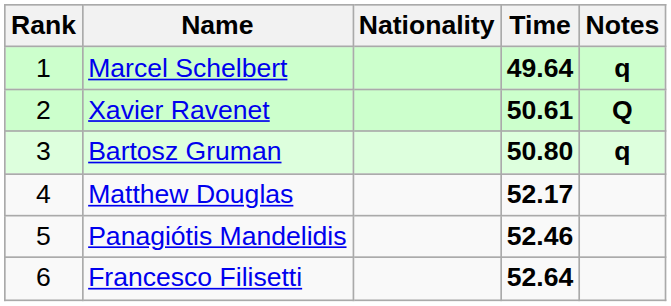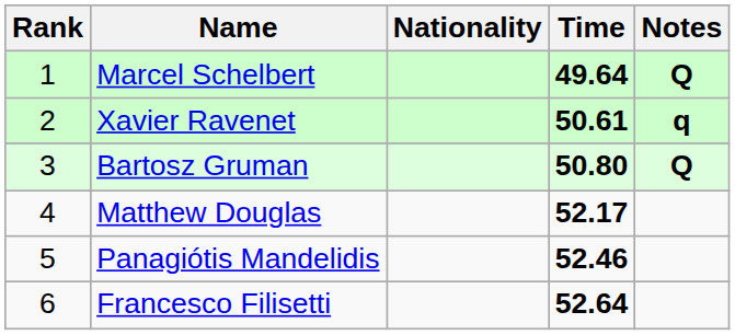 <table class="wikitable sortable" style="text-align:center">
 <tr>
 <th>Rank</th>
 <th>Name</th>
 <th>Nationality</th>
 <th>Time</th>
 <th>Notes</th>
 </tr>
 <tr bgcolor=ccffcc>
 <td>1</td>
 <td align=left><a href='#'>Marcel Schelbert</a></td>
 <td align=left></td>
 <td><strong>49.64</strong></td>
-<td><strong>q</strong></td>
+<td><strong>Q</strong></td>
 </tr>
 <tr bgcolor=ccffcc>
 <td>2</td>
 <td align=left><a href='#'>Xavier Ravenet</a></td>
 <td align=left></td>
 <td><strong>50.61</strong></td>
-<td><strong>Q</strong></td>
+<td><strong>q</strong></td>
 </tr>
 <tr bgcolor=ddffdd>
 <td>3</td>
 <td align=left><a href='#'>Bartosz Gruman</a></td>
 <td align=left></td>
 <td><strong>50.80</strong></td>
-<td><strong>q</strong></td>
+<td><strong>Q</strong></td>
 </tr>
 <tr>
 <td>4</td>
 <td align=left><a href='#'>Matthew Douglas</a></td>
 <td align=left></td>
 <td><strong>52.17</strong></td>
 <td></td>
 </tr>
 <tr>
 <td>5</td>
 <td align=left><a href='#'>Panagiótis Mandelidis</a></td>
 <td align=left></td>
 <td><strong>52.46</strong></td>
 <td></td>
 </tr>
 <tr>
 <td>6</td>
 <td align=left><a href='#'>Francesco Filisetti</a></td>
 <td align=left></td>
 <td><strong>52.64</strong></td>
 <td></td>
 </tr>
 </table>
